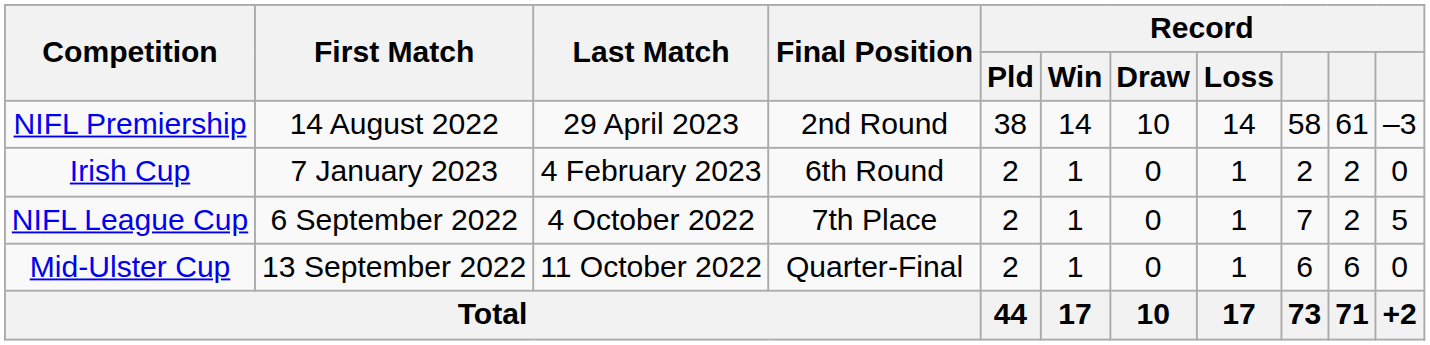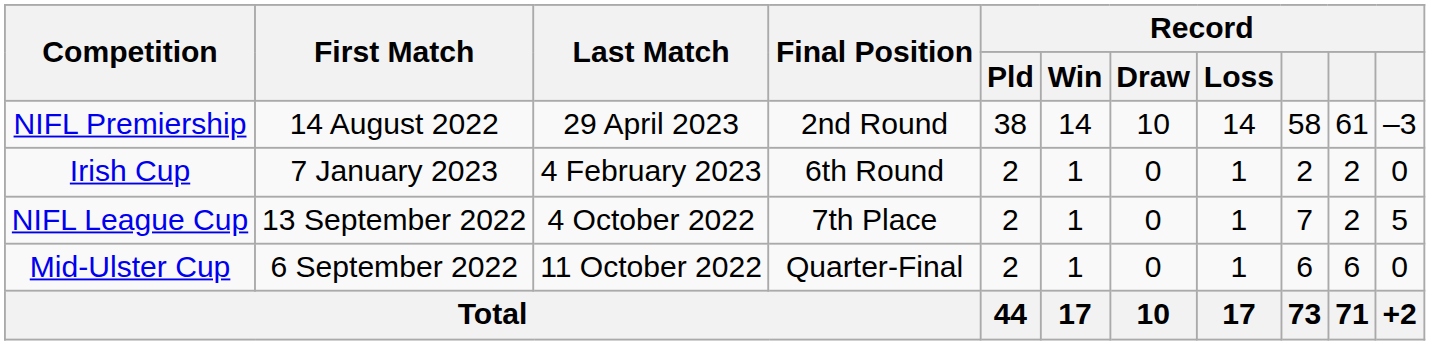 <table class="wikitable" style="text-align:center">
 <tr>
 <th rowspan="2">Competition</th>
 <th rowspan="2">First Match</th>
 <th rowspan="2">Last Match</th>
 <th rowspan="2">Final Position</th>
 <th colspan="7">Record</th>
 </tr>
 <tr>
 <th>Pld</th>
 <th>Win</th>
 <th>Draw</th>
 <th>Loss</th>
 <th></th>
 <th></th>
 <th></th>
 </tr>
 <tr>
 <td><a href='#'>NIFL Premiership</a></td>
 <td>14 August 2022</td>
 <td>29 April 2023</td>
 <td>2nd Round</td>
 <td>38</td>
 <td>14</td>
 <td>10</td>
 <td>14</td>
 <td>58</td>
 <td>61</td>
 <td>–3</td>
 </tr>
 <tr>
 <td><a href='#'>Irish Cup</a></td>
 <td>7 January 2023</td>
 <td>4 February 2023</td>
 <td>6th Round</td>
 <td>2</td>
 <td>1</td>
 <td>0</td>
 <td>1</td>
 <td>2</td>
 <td>2</td>
 <td>0</td>
 </tr>
 <tr>
 <td><a href='#'>NIFL League Cup</a></td>
-<td>6 September 2022</td>
+<td>13 September 2022</td>
 <td>4 October 2022</td>
 <td>7th Place</td>
 <td>2</td>
 <td>1</td>
 <td>0</td>
 <td>1</td>
 <td>7</td>
 <td>2</td>
 <td>5</td>
 </tr>
 <tr>
 <td><a href='#'>Mid-Ulster Cup</a></td>
-<td>13 September 2022</td>
+<td>6 September 2022</td>
 <td>11 October 2022</td>
 <td>Quarter-Final</td>
 <td>2</td>
 <td>1</td>
 <td>0</td>
 <td>1</td>
 <td>6</td>
 <td>6</td>
 <td>0</td>
 </tr>
 <tr>
 <th colspan="4">Total</th>
 <th>44</th>
 <th>17</th>
 <th>10</th>
 <th>17</th>
 <th>73</th>
 <th>71</th>
 <th>+2</th>
 </tr>
 </table>
